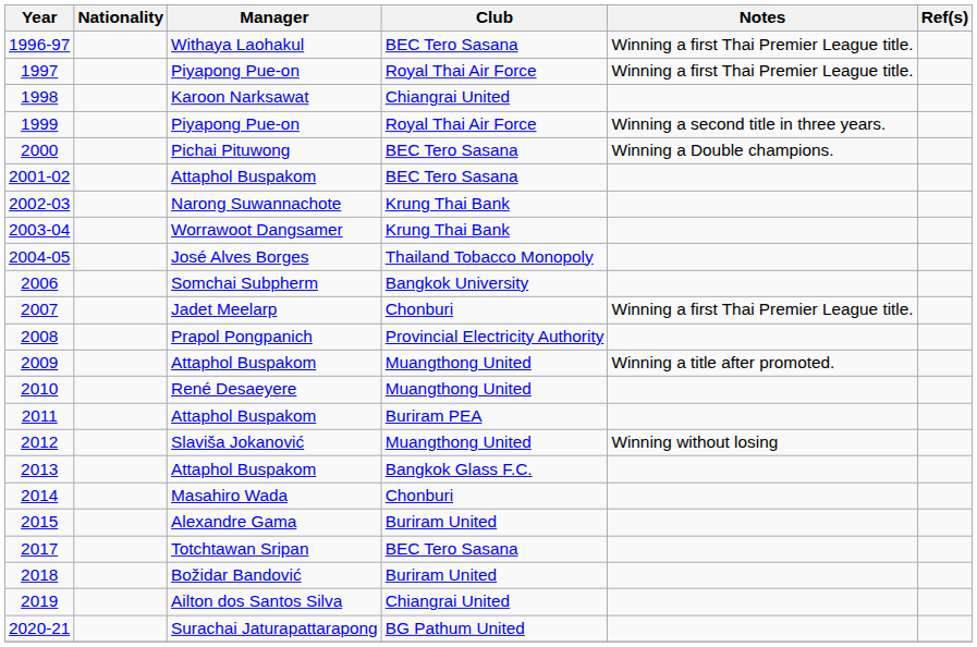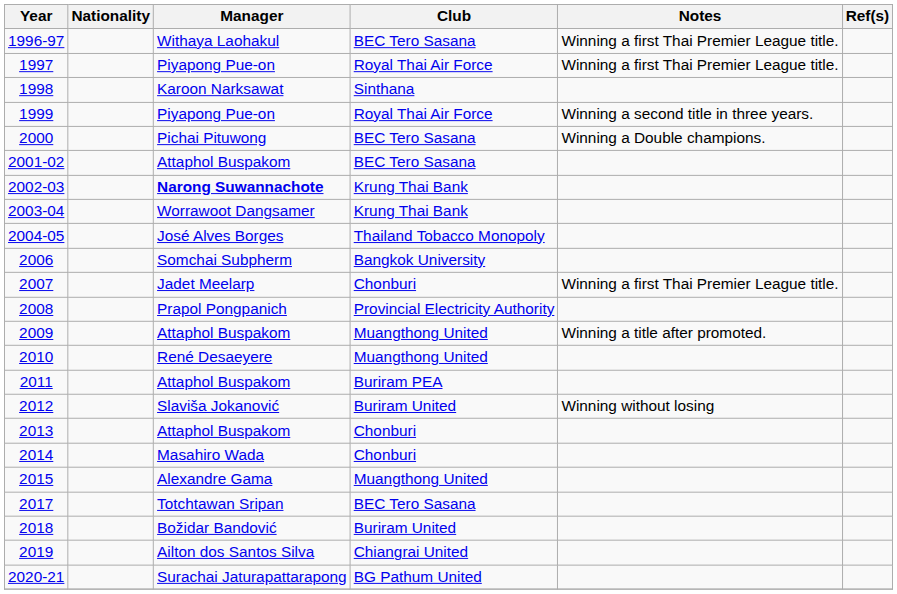 <table class="sortable wikitable" style="text-align: center;">
 <tr>
 <th>Year</th>
 <th>Nationality</th>
 <th>Manager</th>
 <th>Club</th>
 <th class="unsortable">Notes</th>
 <th class="unsortable">Ref(s)</th>
 </tr>
 <tr>
 <td><a href='#'>1996-97</a></td>
 <td></td>
 <td align=left><a href='#'>Withaya Laohakul</a></td>
 <td align=left><a href='#'>BEC Tero Sasana</a></td>
 <td align=left>Winning a first Thai Premier League title.</td>
 <td></td>
 </tr>
 <tr>
 <td><a href='#'>1997</a></td>
 <td></td>
 <td align=left><a href='#'>Piyapong Pue-on</a></td>
 <td align=left><a href='#'>Royal Thai Air Force</a></td>
 <td align=left>Winning a first Thai Premier League title.</td>
 <td></td>
 </tr>
 <tr>
 <td><a href='#'>1998</a></td>
 <td></td>
 <td align=left><a href='#'>Karoon Narksawat</a></td>
-<td align=left><a href='#'>Chiangrai United</a></td>
+<td align=left><a href='#'>Sinthana</a></td>
 <td align=left></td>
 <td></td>
 </tr>
 <tr>
 <td><a href='#'>1999</a></td>
 <td></td>
 <td align=left><a href='#'>Piyapong Pue-on</a></td>
 <td align=left><a href='#'>Royal Thai Air Force</a></td>
 <td align=left>Winning a second title in three years.</td>
 <td></td>
 </tr>
 <tr>
 <td><a href='#'>2000</a></td>
 <td></td>
 <td align=left><a href='#'>Pichai Pituwong</a></td>
 <td align=left><a href='#'>BEC Tero Sasana</a></td>
 <td align=left>Winning a Double champions.</td>
 <td></td>
 </tr>
 <tr>
 <td><a href='#'>2001-02</a></td>
 <td></td>
 <td align=left><a href='#'>Attaphol Buspakom</a></td>
 <td align=left><a href='#'>BEC Tero Sasana</a></td>
 <td align=left></td>
 <td></td>
 </tr>
 <tr>
 <td><a href='#'>2002-03</a></td>
 <td></td>
-<td align=left><a href='#'>Narong Suwannachote</a></td>
+<td align=left><strong><a href='#'>Narong Suwannachote</a></strong></td>
 <td align=left><a href='#'>Krung Thai Bank</a></td>
 <td align=left></td>
 <td></td>
 </tr>
 <tr>
 <td><a href='#'>2003-04</a></td>
 <td></td>
 <td align=left><a href='#'>Worrawoot Dangsamer</a></td>
 <td align=left><a href='#'>Krung Thai Bank</a></td>
 <td align=left></td>
 <td></td>
 </tr>
 <tr>
 <td><a href='#'>2004-05</a></td>
 <td></td>
 <td align=left><a href='#'>José Alves Borges</a></td>
 <td align="left"><a href='#'>Thailand Tobacco Monopoly</a></td>
 <td align=left></td>
 <td></td>
 </tr>
 <tr>
 <td><a href='#'>2006</a></td>
 <td></td>
 <td align=left><a href='#'>Somchai Subpherm</a></td>
 <td align=left><a href='#'>Bangkok University</a></td>
 <td align=left></td>
 <td></td>
 </tr>
 <tr>
 <td><a href='#'>2007</a></td>
 <td></td>
 <td align=left><a href='#'>Jadet Meelarp</a></td>
 <td align=left><a href='#'>Chonburi</a></td>
 <td align=left>Winning a first Thai Premier League title.</td>
 <td></td>
 </tr>
 <tr>
 <td><a href='#'>2008</a></td>
 <td></td>
 <td align=left><a href='#'>Prapol Pongpanich</a></td>
 <td align=left><a href='#'>Provincial Electricity Authority</a></td>
 <td align=left></td>
 <td></td>
 </tr>
 <tr>
 <td><a href='#'>2009</a></td>
 <td></td>
 <td align=left><a href='#'>Attaphol Buspakom</a></td>
 <td align=left><a href='#'>Muangthong United</a></td>
 <td align=left>Winning a title after promoted.</td>
 <td></td>
 </tr>
 <tr>
 <td><a href='#'>2010</a></td>
 <td></td>
 <td align=left><a href='#'>René Desaeyere</a></td>
 <td align=left><a href='#'>Muangthong United</a></td>
 <td align=left></td>
 <td></td>
 </tr>
 <tr>
 <td><a href='#'>2011</a></td>
 <td></td>
 <td align=left><a href='#'>Attaphol Buspakom</a></td>
 <td align=left><a href='#'>Buriram PEA</a></td>
 <td align=left></td>
 <td></td>
 </tr>
 <tr>
 <td><a href='#'>2012</a></td>
 <td></td>
 <td align=left><a href='#'>Slaviša Jokanović</a></td>
-<td align=left><a href='#'>Muangthong United</a></td>
+<td align=left><a href='#'>Buriram United</a></td>
 <td align=left>Winning without losing</td>
 <td></td>
 </tr>
 <tr>
 <td><a href='#'>2013</a></td>
 <td></td>
 <td align=left><a href='#'>Attaphol Buspakom</a></td>
-<td align=left><a href='#'>Bangkok Glass F.C.</a></td>
+<td align=left><a href='#'>Chonburi</a></td>
 <td align=left></td>
 <td></td>
 </tr>
 <tr>
 <td><a href='#'>2014</a></td>
 <td></td>
 <td align=left><a href='#'>Masahiro Wada</a></td>
 <td align=left><a href='#'>Chonburi</a></td>
 <td align=left></td>
 <td></td>
 </tr>
 <tr>
 <td><a href='#'>2015</a></td>
 <td></td>
 <td align=left><a href='#'>Alexandre Gama</a></td>
-<td align=left><a href='#'>Buriram United</a></td>
+<td align=left><a href='#'>Muangthong United</a></td>
 <td align=left></td>
 <td></td>
 </tr>
 <tr>
 <td><a href='#'>2017</a></td>
 <td></td>
 <td align=left><a href='#'>Totchtawan Sripan</a></td>
 <td align=left><a href='#'>BEC Tero Sasana</a></td>
 <td align=left></td>
 <td></td>
 </tr>
 <tr>
 <td><a href='#'>2018</a></td>
 <td></td>
 <td align=left><a href='#'>Božidar Bandović</a></td>
 <td align=left><a href='#'>Buriram United</a></td>
 <td align=left></td>
 <td></td>
 </tr>
 <tr>
 <td><a href='#'>2019</a></td>
 <td></td>
 <td align=left><a href='#'>Ailton dos Santos Silva</a></td>
 <td align=left><a href='#'>Chiangrai United</a></td>
 <td align=left></td>
 <td></td>
 </tr>
 <tr>
 <td><a href='#'>2020-21</a></td>
 <td></td>
 <td align=left><a href='#'>Surachai Jaturapattarapong</a></td>
 <td align=left><a href='#'>BG Pathum United</a></td>
 <td align=left></td>
 <td></td>
 </tr>
 <tr>
 </tr>
 </table>
